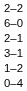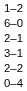 <table cellspacing=1 width=70%>
 <tr>
 <th width=25%></th>
 <th width=30%></th>
 <th width=15%></th>
 <th width=30%></th>
 </tr>
 <tr>
 <td></td>
 <td align=right></td>
-<td align=center>2–2</td>
+<td align=center>1–2</td>
 <td></td>
 </tr>
 <tr>
 <td></td>
 <td align=right></td>
 <td align=center>6–0</td>
 <td></td>
 </tr>
 <tr>
 <td></td>
 <td align=right></td>
 <td align=center>2–1</td>
 <td></td>
 </tr>
 <tr>
 <td></td>
 <td align=right></td>
 <td align=center>3–1</td>
 <td></td>
 </tr>
 <tr>
 <td></td>
 <td align=right></td>
-<td align=center>1–2</td>
+<td align=center>2–2</td>
 <td></td>
 </tr>
 <tr>
 <td></td>
 <td align=right></td>
 <td align=center>0–4</td>
 <td></td>
 </tr>
 </table>
